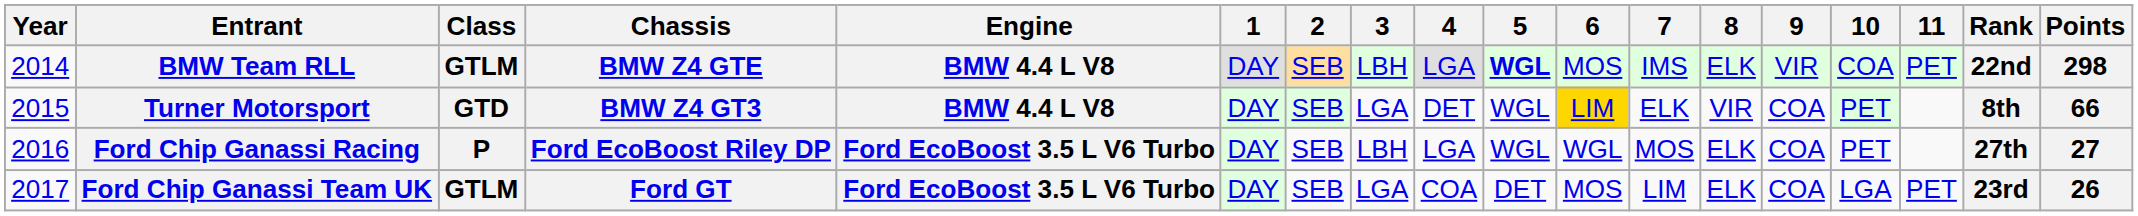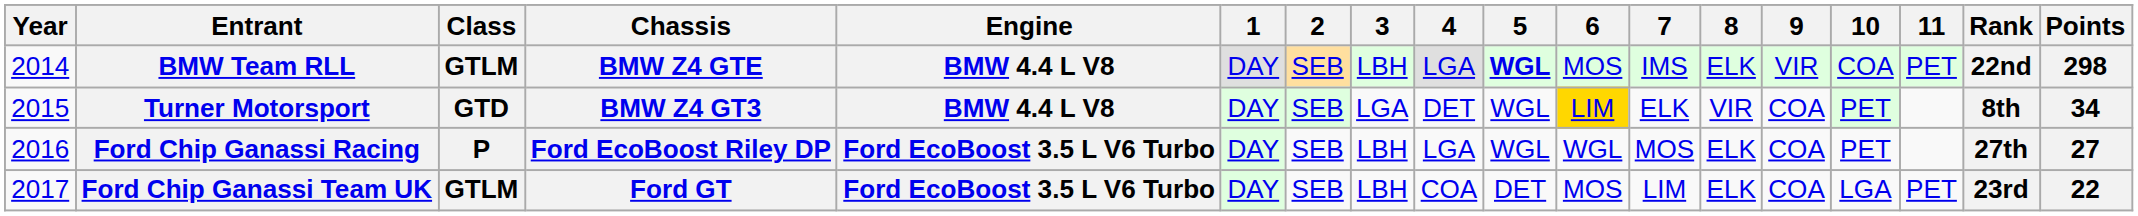 <table class="wikitable" style="text-align:center; font-size:85%">
 <tr>
 <th>Year</th>
 <th>Entrant</th>
 <th>Class</th>
 <th>Chassis</th>
 <th>Engine</th>
 <th>1</th>
 <th>2</th>
 <th>3</th>
 <th>4</th>
 <th>5</th>
 <th>6</th>
 <th>7</th>
 <th>8</th>
 <th>9</th>
 <th>10</th>
 <th>11</th>
 <th>Rank</th>
 <th>Points</th>
 </tr>
 <tr>
 <td><a href='#'>2014</a></td>
 <th nowrap><a href='#'>BMW Team RLL</a></th>
 <th>GTLM</th>
 <th nowrap><a href='#'>BMW Z4 GTE</a></th>
 <th nowrap><a href='#'>BMW</a> 4.4 L V8</th>
 <td style="background:#DFDFDF;"><a href='#'>DAY</a><br></td>
 <td style="background:#FFDF9F;"><a href='#'>SEB</a><br></td>
 <td style="background:#DFFFDF;"><a href='#'>LBH</a><br></td>
 <td style="background:#DFDFDF;"><a href='#'>LGA</a><br></td>
 <td style="background:#DFFFDF;"><strong><a href='#'>WGL</a></strong><br></td>
 <td style="background:#DFFFDF;"><a href='#'>MOS</a><br></td>
 <td style="background:#DFFFDF;"><a href='#'>IMS</a><br></td>
 <td style="background:#DFFFDF;"><a href='#'>ELK</a><br></td>
 <td style="background:#DFFFDF;"><a href='#'>VIR</a><br></td>
 <td style="background:#DFFFDF;"><a href='#'>COA</a><br></td>
 <td style="background:#DFFFDF;"><a href='#'>PET</a><br></td>
 <th>22nd</th>
 <th>298</th>
 </tr>
 <tr>
 <td><a href='#'>2015</a></td>
 <th nowrap><a href='#'>Turner Motorsport</a></th>
 <th>GTD</th>
 <th nowrap><a href='#'>BMW Z4 GT3</a></th>
 <th nowrap><a href='#'>BMW</a> 4.4 L V8</th>
 <td style="background:#DFFFDF;"><a href='#'>DAY</a><br></td>
 <td style="background:#DFFFDF;"><a href='#'>SEB</a><br></td>
 <td><a href='#'>LGA</a></td>
 <td><a href='#'>DET</a></td>
 <td><a href='#'>WGL</a></td>
 <td style="background: gold;"><a href='#'>LIM</a></td>
 <td><a href='#'>ELK</a></td>
 <td><a href='#'>VIR</a></td>
 <td><a href='#'>COA</a></td>
 <td style="background:#DFFFDF;"><a href='#'>PET</a><br></td>
 <td></td>
 <th>8th</th>
-<th>66</th>
+<th>34</th>
 </tr>
 <tr>
 <td><a href='#'>2016</a></td>
 <th nowrap><a href='#'>Ford Chip Ganassi Racing</a></th>
 <th>P</th>
 <th nowrap><a href='#'>Ford EcoBoost Riley DP</a></th>
 <th nowrap><a href='#'>Ford EcoBoost</a> 3.5 L V6 Turbo</th>
 <td style="background:#DFFFDF;"><a href='#'>DAY</a><br></td>
 <td><a href='#'>SEB</a></td>
 <td><a href='#'>LBH</a></td>
 <td><a href='#'>LGA</a></td>
 <td><a href='#'>WGL</a></td>
 <td><a href='#'>WGL</a></td>
 <td><a href='#'>MOS</a></td>
 <td><a href='#'>ELK</a></td>
 <td><a href='#'>COA</a></td>
 <td><a href='#'>PET</a></td>
 <td></td>
 <th>27th</th>
 <th>27</th>
 </tr>
 <tr>
 <td><a href='#'>2017</a></td>
 <th nowrap><a href='#'>Ford Chip Ganassi Team UK</a></th>
 <th>GTLM</th>
 <th nowrap><a href='#'>Ford GT</a></th>
 <th nowrap><a href='#'>Ford EcoBoost</a> 3.5 L V6 Turbo</th>
 <td style="background:#DFFFDF;"><a href='#'>DAY</a><br></td>
 <td><a href='#'>SEB</a></td>
-<td><a href='#'>LGA</a></td>
+<td><a href='#'>LBH</a></td>
 <td><a href='#'>COA</a></td>
 <td><a href='#'>DET</a></td>
 <td><a href='#'>MOS</a></td>
 <td><a href='#'>LIM</a></td>
 <td><a href='#'>ELK</a></td>
 <td><a href='#'>COA</a></td>
 <td><a href='#'>LGA</a></td>
 <td><a href='#'>PET</a></td>
 <th>23rd</th>
-<th>26</th>
+<th>22</th>
 </tr>
 </table>
